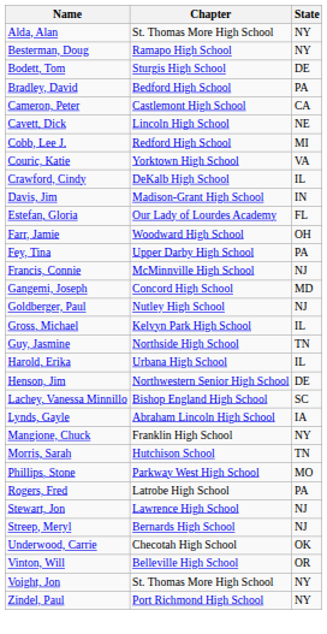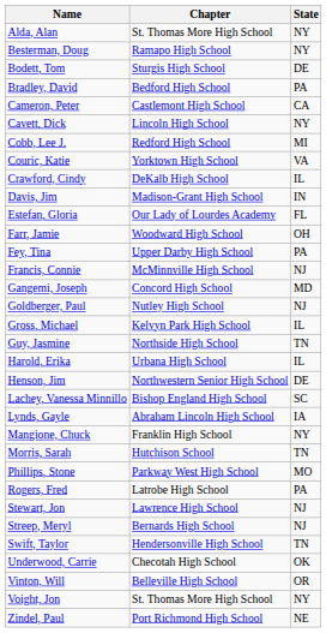 <table class="wikitable">
 <tr>
 <th>Name</th>
 <th>Chapter</th>
 <th>State</th>
 </tr>
 <tr>
 <td><a href='#'>Alda, Alan</a></td>
 <td>St. Thomas More High School</td>
 <td>NY</td>
 </tr>
 <tr>
 <td><a href='#'>Besterman, Doug</a></td>
 <td><a href='#'>Ramapo High School</a></td>
 <td>NY</td>
 </tr>
 <tr>
 <td><a href='#'>Bodett, Tom</a></td>
 <td><a href='#'>Sturgis High School</a></td>
 <td>DE</td>
 </tr>
 <tr>
 <td><a href='#'>Bradley, David</a></td>
 <td><a href='#'>Bedford High School</a></td>
 <td>PA</td>
 </tr>
 <tr>
 <td><a href='#'>Cameron, Peter</a></td>
 <td><a href='#'>Castlemont High School</a></td>
 <td>CA</td>
 </tr>
 <tr>
 <td><a href='#'>Cavett, Dick</a></td>
 <td><a href='#'>Lincoln High School</a></td>
-<td>NE</td>
+<td>NY</td>
 </tr>
 <tr>
 <td><a href='#'>Cobb, Lee J.</a></td>
 <td><a href='#'>Redford High School</a></td>
 <td>MI</td>
 </tr>
 <tr>
 <td><a href='#'>Couric, Katie</a></td>
 <td><a href='#'>Yorktown High School</a></td>
 <td>VA</td>
 </tr>
 <tr>
 <td><a href='#'>Crawford, Cindy</a></td>
 <td><a href='#'>DeKalb High School</a></td>
 <td>IL</td>
 </tr>
 <tr>
 <td><a href='#'>Davis, Jim</a></td>
 <td><a href='#'>Madison-Grant High School</a></td>
 <td>IN</td>
 </tr>
 <tr>
 <td><a href='#'>Estefan, Gloria</a></td>
 <td><a href='#'>Our Lady of Lourdes Academy</a></td>
 <td>FL</td>
 </tr>
 <tr>
 <td><a href='#'>Farr, Jamie</a></td>
 <td><a href='#'>Woodward High School</a></td>
 <td>OH</td>
 </tr>
 <tr>
 <td><a href='#'>Fey, Tina</a></td>
 <td><a href='#'>Upper Darby High School</a></td>
 <td>PA</td>
 </tr>
 <tr>
 <td><a href='#'>Francis, Connie</a></td>
 <td><a href='#'>McMinnville High School</a></td>
 <td>NJ</td>
 </tr>
 <tr>
 <td><a href='#'>Gangemi, Joseph</a></td>
 <td><a href='#'>Concord High School</a></td>
 <td>MD</td>
 </tr>
 <tr>
 <td><a href='#'>Goldberger, Paul</a></td>
 <td><a href='#'>Nutley High School</a></td>
 <td>NJ</td>
 </tr>
 <tr>
 <td><a href='#'>Gross, Michael</a></td>
 <td><a href='#'>Kelvyn Park High School</a></td>
 <td>IL</td>
 </tr>
 <tr>
 <td><a href='#'>Guy, Jasmine</a></td>
 <td><a href='#'>Northside High School</a></td>
 <td>TN</td>
 </tr>
 <tr>
 <td><a href='#'>Harold, Erika</a></td>
 <td><a href='#'>Urbana High School</a></td>
 <td>IL</td>
 </tr>
 <tr>
 <td><a href='#'>Henson, Jim</a></td>
 <td><a href='#'>Northwestern Senior High School</a></td>
 <td>DE</td>
 </tr>
 <tr>
 <td><a href='#'>Lachey, Vanessa Minnillo</a></td>
 <td><a href='#'>Bishop England High School</a></td>
 <td>SC</td>
 </tr>
 <tr>
 <td><a href='#'>Lynds, Gayle</a></td>
 <td><a href='#'>Abraham Lincoln High School</a></td>
 <td>IA</td>
 </tr>
 <tr>
 <td><a href='#'>Mangione, Chuck</a></td>
 <td>Franklin High School</td>
 <td>NY</td>
 </tr>
 <tr>
 <td><a href='#'>Morris, Sarah</a></td>
 <td><a href='#'>Hutchison School</a></td>
 <td>TN</td>
 </tr>
 <tr>
 <td><a href='#'>Phillips, Stone</a></td>
 <td><a href='#'>Parkway West High School</a></td>
 <td>MO</td>
 </tr>
 <tr>
 <td><a href='#'>Rogers, Fred</a></td>
 <td>Latrobe High School</td>
 <td>PA</td>
 </tr>
 <tr>
 <td><a href='#'>Stewart, Jon</a></td>
 <td><a href='#'>Lawrence High School</a></td>
 <td>NJ</td>
 </tr>
 <tr>
 <td><a href='#'>Streep, Meryl</a></td>
 <td><a href='#'>Bernards High School</a></td>
 <td>NJ</td>
 </tr>
 <tr>
+<td><a href='#'>Swift, Taylor</a></td>
+<td><a href='#'>Hendersonville High School</a></td>
+<td>TN</td>
+</tr>
+<tr>
 <td><a href='#'>Underwood, Carrie</a></td>
 <td>Checotah High School</td>
 <td>OK</td>
 </tr>
 <tr>
 <td><a href='#'>Vinton, Will</a></td>
 <td><a href='#'>Belleville High School</a></td>
 <td>OR</td>
 </tr>
 <tr>
 <td><a href='#'>Voight, Jon</a></td>
 <td>St. Thomas More High School</td>
 <td>NY</td>
 </tr>
 <tr>
 <td><a href='#'>Zindel, Paul</a></td>
 <td><a href='#'>Port Richmond High School</a></td>
-<td>NY</td>
+<td>NE</td>
 </tr>
 </table>
